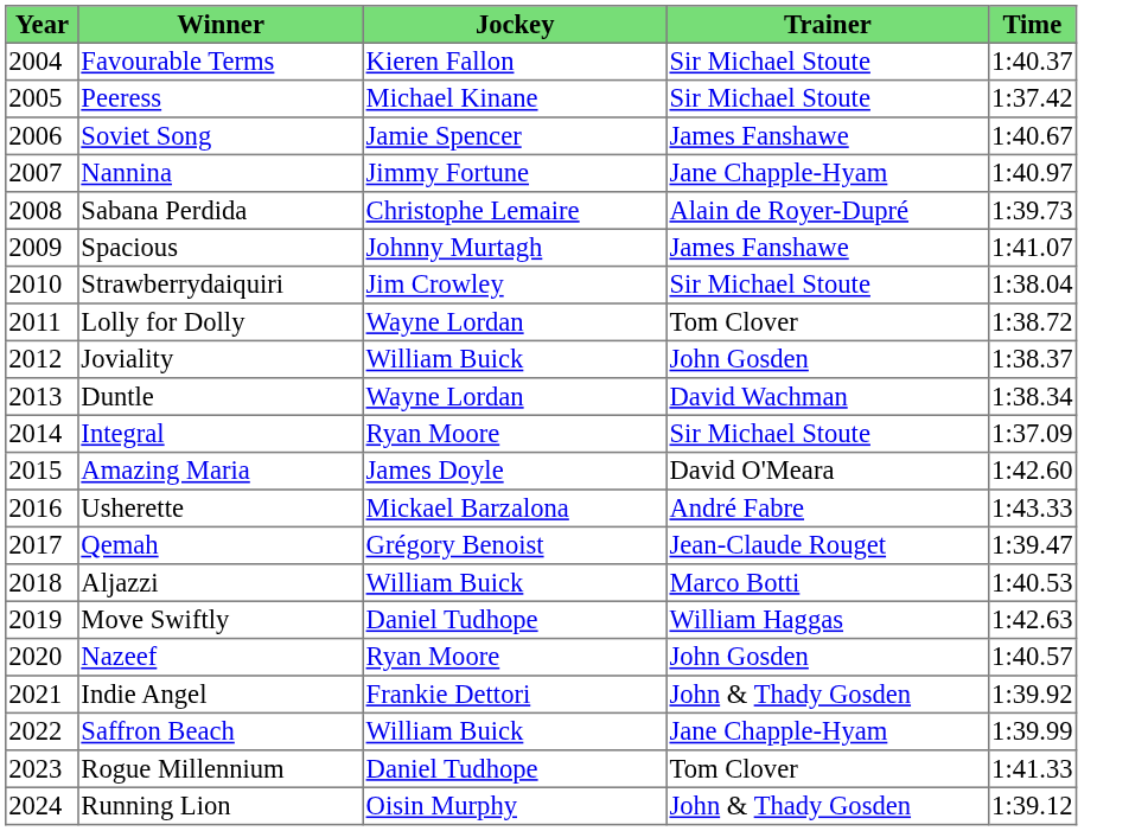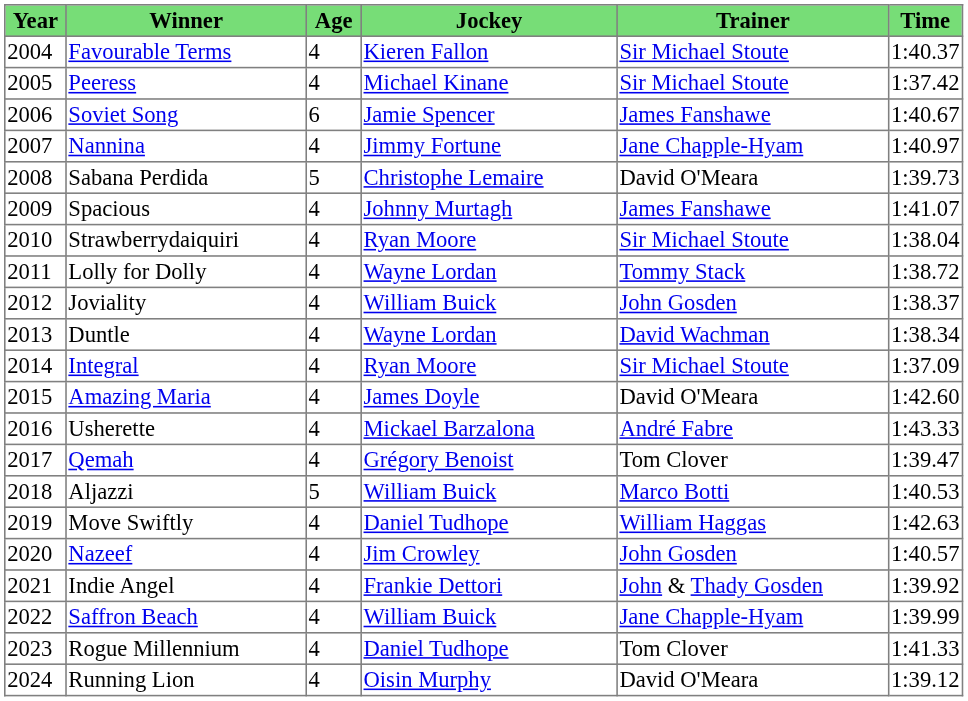 <table class = "sortable" | border="1" style="border-collapse: collapse; font-size:90%">
 <tr bgcolor="#77dd77" align="center">
 <th width="36px"><strong>Year</strong><br></th>
 <th width="150px"><strong>Winner</strong><br></th>
+<th width="32px"><strong>Age</strong><br></th>
 <th width="160px"><strong>Jockey</strong><br></th>
 <th width="170px"><strong>Trainer</strong><br></th>
 <th><strong>Time</strong><br></th>
 </tr>
 <tr>
 <td>2004</td>
 <td><a href='#'>Favourable Terms</a></td>
+<td>4</td>
 <td><a href='#'>Kieren Fallon</a></td>
 <td><a href='#'>Sir Michael Stoute</a></td>
 <td>1:40.37</td>
 </tr>
 <tr>
 <td>2005</td>
 <td><a href='#'>Peeress</a> </td>
+<td>4</td>
 <td><a href='#'>Michael Kinane</a></td>
 <td><a href='#'>Sir Michael Stoute</a></td>
 <td>1:37.42</td>
 </tr>
 <tr>
 <td>2006</td>
 <td><a href='#'>Soviet Song</a></td>
+<td>6</td>
 <td><a href='#'>Jamie Spencer</a></td>
 <td><a href='#'>James Fanshawe</a></td>
 <td>1:40.67</td>
 </tr>
 <tr>
 <td>2007</td>
 <td><a href='#'>Nannina</a></td>
+<td>4</td>
 <td><a href='#'>Jimmy Fortune</a></td>
 <td><a href='#'>Jane Chapple-Hyam</a></td>
 <td>1:40.97</td>
 </tr>
 <tr>
 <td>2008</td>
 <td>Sabana Perdida</td>
+<td>5</td>
 <td><a href='#'>Christophe Lemaire</a></td>
-<td><a href='#'>Alain de Royer-Dupré</a></td>
+<td>David O'Meara</td>
 <td>1:39.73</td>
 </tr>
 <tr>
 <td>2009</td>
 <td>Spacious</td>
+<td>4</td>
 <td><a href='#'>Johnny Murtagh</a></td>
 <td><a href='#'>James Fanshawe</a></td>
 <td>1:41.07</td>
 </tr>
 <tr>
 <td>2010</td>
 <td>Strawberrydaiquiri</td>
-<td><a href='#'>Jim Crowley</a></td>
+<td>4</td>
+<td><a href='#'>Ryan Moore</a></td>
 <td><a href='#'>Sir Michael Stoute</a></td>
 <td>1:38.04</td>
 </tr>
 <tr>
 <td>2011</td>
 <td>Lolly for Dolly</td>
+<td>4</td>
 <td><a href='#'>Wayne Lordan</a></td>
-<td>Tom Clover</td>
+<td><a href='#'>Tommy Stack</a></td>
 <td>1:38.72</td>
 </tr>
 <tr>
 <td>2012</td>
 <td>Joviality</td>
+<td>4</td>
 <td><a href='#'>William Buick</a></td>
 <td><a href='#'>John Gosden</a></td>
 <td>1:38.37</td>
 </tr>
 <tr>
 <td>2013</td>
 <td>Duntle</td>
+<td>4</td>
 <td><a href='#'>Wayne Lordan</a></td>
 <td><a href='#'>David Wachman</a></td>
 <td>1:38.34</td>
 </tr>
 <tr>
 <td>2014</td>
 <td><a href='#'>Integral</a></td>
+<td>4</td>
 <td><a href='#'>Ryan Moore</a></td>
 <td><a href='#'>Sir Michael Stoute</a></td>
 <td>1:37.09</td>
 </tr>
 <tr>
 <td>2015</td>
 <td><a href='#'>Amazing Maria</a></td>
+<td>4</td>
 <td><a href='#'>James Doyle</a></td>
 <td>David O'Meara</td>
 <td>1:42.60</td>
 </tr>
 <tr>
 <td>2016</td>
 <td>Usherette</td>
+<td>4</td>
 <td><a href='#'>Mickael Barzalona</a></td>
 <td><a href='#'>André Fabre</a></td>
 <td>1:43.33</td>
 </tr>
 <tr>
 <td>2017</td>
 <td><a href='#'>Qemah</a></td>
+<td>4</td>
 <td><a href='#'>Grégory Benoist</a></td>
-<td><a href='#'>Jean-Claude Rouget</a></td>
+<td>Tom Clover</td>
 <td>1:39.47</td>
 </tr>
 <tr>
 <td>2018</td>
 <td>Aljazzi</td>
+<td>5</td>
 <td><a href='#'>William Buick</a></td>
 <td><a href='#'>Marco Botti</a></td>
 <td>1:40.53</td>
 </tr>
 <tr>
 <td>2019</td>
 <td>Move Swiftly</td>
+<td>4</td>
 <td><a href='#'>Daniel Tudhope</a></td>
 <td><a href='#'>William Haggas</a></td>
 <td>1:42.63</td>
 </tr>
 <tr>
 <td>2020</td>
 <td><a href='#'>Nazeef</a></td>
-<td><a href='#'>Ryan Moore</a></td>
+<td>4</td>
+<td><a href='#'>Jim Crowley</a></td>
 <td><a href='#'>John Gosden</a></td>
 <td>1:40.57</td>
 </tr>
 <tr>
 <td>2021</td>
 <td>Indie Angel</td>
+<td>4</td>
 <td><a href='#'>Frankie Dettori</a></td>
 <td><a href='#'>John</a> & <a href='#'>Thady Gosden</a></td>
 <td>1:39.92</td>
 </tr>
 <tr>
 <td>2022</td>
 <td><a href='#'>Saffron Beach</a></td>
+<td>4</td>
 <td><a href='#'>William Buick</a></td>
 <td><a href='#'>Jane Chapple-Hyam</a></td>
 <td>1:39.99</td>
 </tr>
 <tr>
 <td>2023</td>
 <td>Rogue Millennium</td>
+<td>4</td>
 <td><a href='#'>Daniel Tudhope</a></td>
 <td>Tom Clover</td>
 <td>1:41.33</td>
 </tr>
 <tr>
 <td>2024</td>
 <td>Running Lion</td>
+<td>4</td>
 <td><a href='#'>Oisin Murphy</a></td>
-<td><a href='#'>John</a> & <a href='#'>Thady Gosden</a></td>
+<td>David O'Meara</td>
 <td>1:39.12</td>
 </tr>
 </table>
